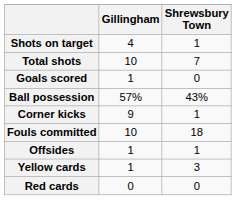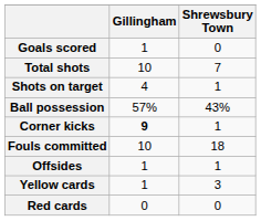 <table class="plainrowheaders wikitable" style="text-align: center">
 <tr>
 </tr>
 <tr>
 <th scope=col></th>
 <th scope=col>Gillingham</th>
 <th scope=col>Shrewsbury<br>Town</th>
 </tr>
 <tr>
-<th scope=row>Shots on target</th>
-<td>4</td>
+<th scope=row>Goals scored</th>
 <td>1</td>
+<td>0</td>
 </tr>
 <tr>
 <th scope=row>Total shots</th>
 <td>10</td>
 <td>7</td>
 </tr>
 <tr>
-<th scope=row>Goals scored</th>
+<th scope=row>Shots on target</th>
+<td>4</td>
 <td>1</td>
-<td>0</td>
 </tr>
 <tr>
 <th scope=row>Ball possession</th>
 <td>57%</td>
 <td>43%</td>
 </tr>
 <tr>
 <th scope=row>Corner kicks</th>
-<td>9</td>
+<td><strong>9</strong></td>
 <td>1</td>
 </tr>
 <tr>
 <th scope=row>Fouls committed</th>
 <td>10</td>
 <td>18</td>
 </tr>
 <tr>
 <th scope=row>Offsides</th>
 <td>1</td>
 <td>1</td>
 </tr>
 <tr>
 <th scope=row>Yellow cards</th>
 <td>1</td>
 <td>3</td>
 </tr>
 <tr>
 <th scope=row>Red cards</th>
 <td>0</td>
 <td>0</td>
 </tr>
 </table>
